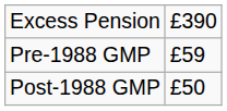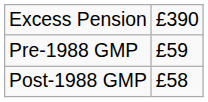 <table class="wikitable">
 <tr>
 <td>Excess Pension</td>
 <td>£390</td>
 </tr>
 <tr>
 <td>Pre-1988 GMP</td>
 <td>£59</td>
 </tr>
 <tr>
 <td>Post-1988 GMP</td>
-<td>£50</td>
+<td>£58</td>
 </tr>
 </table>
